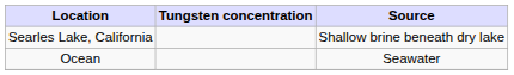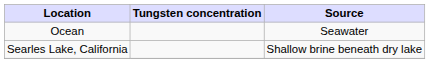 <table class="wikitable sortable sortable">
 <tr>
 <th style="background:#DDDDFF;">Location</th>
 <th style="background:#DDDDFF;">Tungsten concentration</th>
 <th style="background:#DDDDFF;">Source</th>
 </tr>
 <tr>
+<td align=center>Ocean</td>
+<td align=center></td>
+<td align=center>Seawater</td>
+</tr>
+<tr>
 <td align=center>Searles Lake, California</td>
 <td align=center></td>
 <td align=center>Shallow brine beneath dry lake</td>
 </tr>
 <tr>
-<td align=center>Ocean</td>
-<td align=center></td>
-<td align=center>Seawater</td>
-</tr>
-<tr>
 </tr>
 </table>
